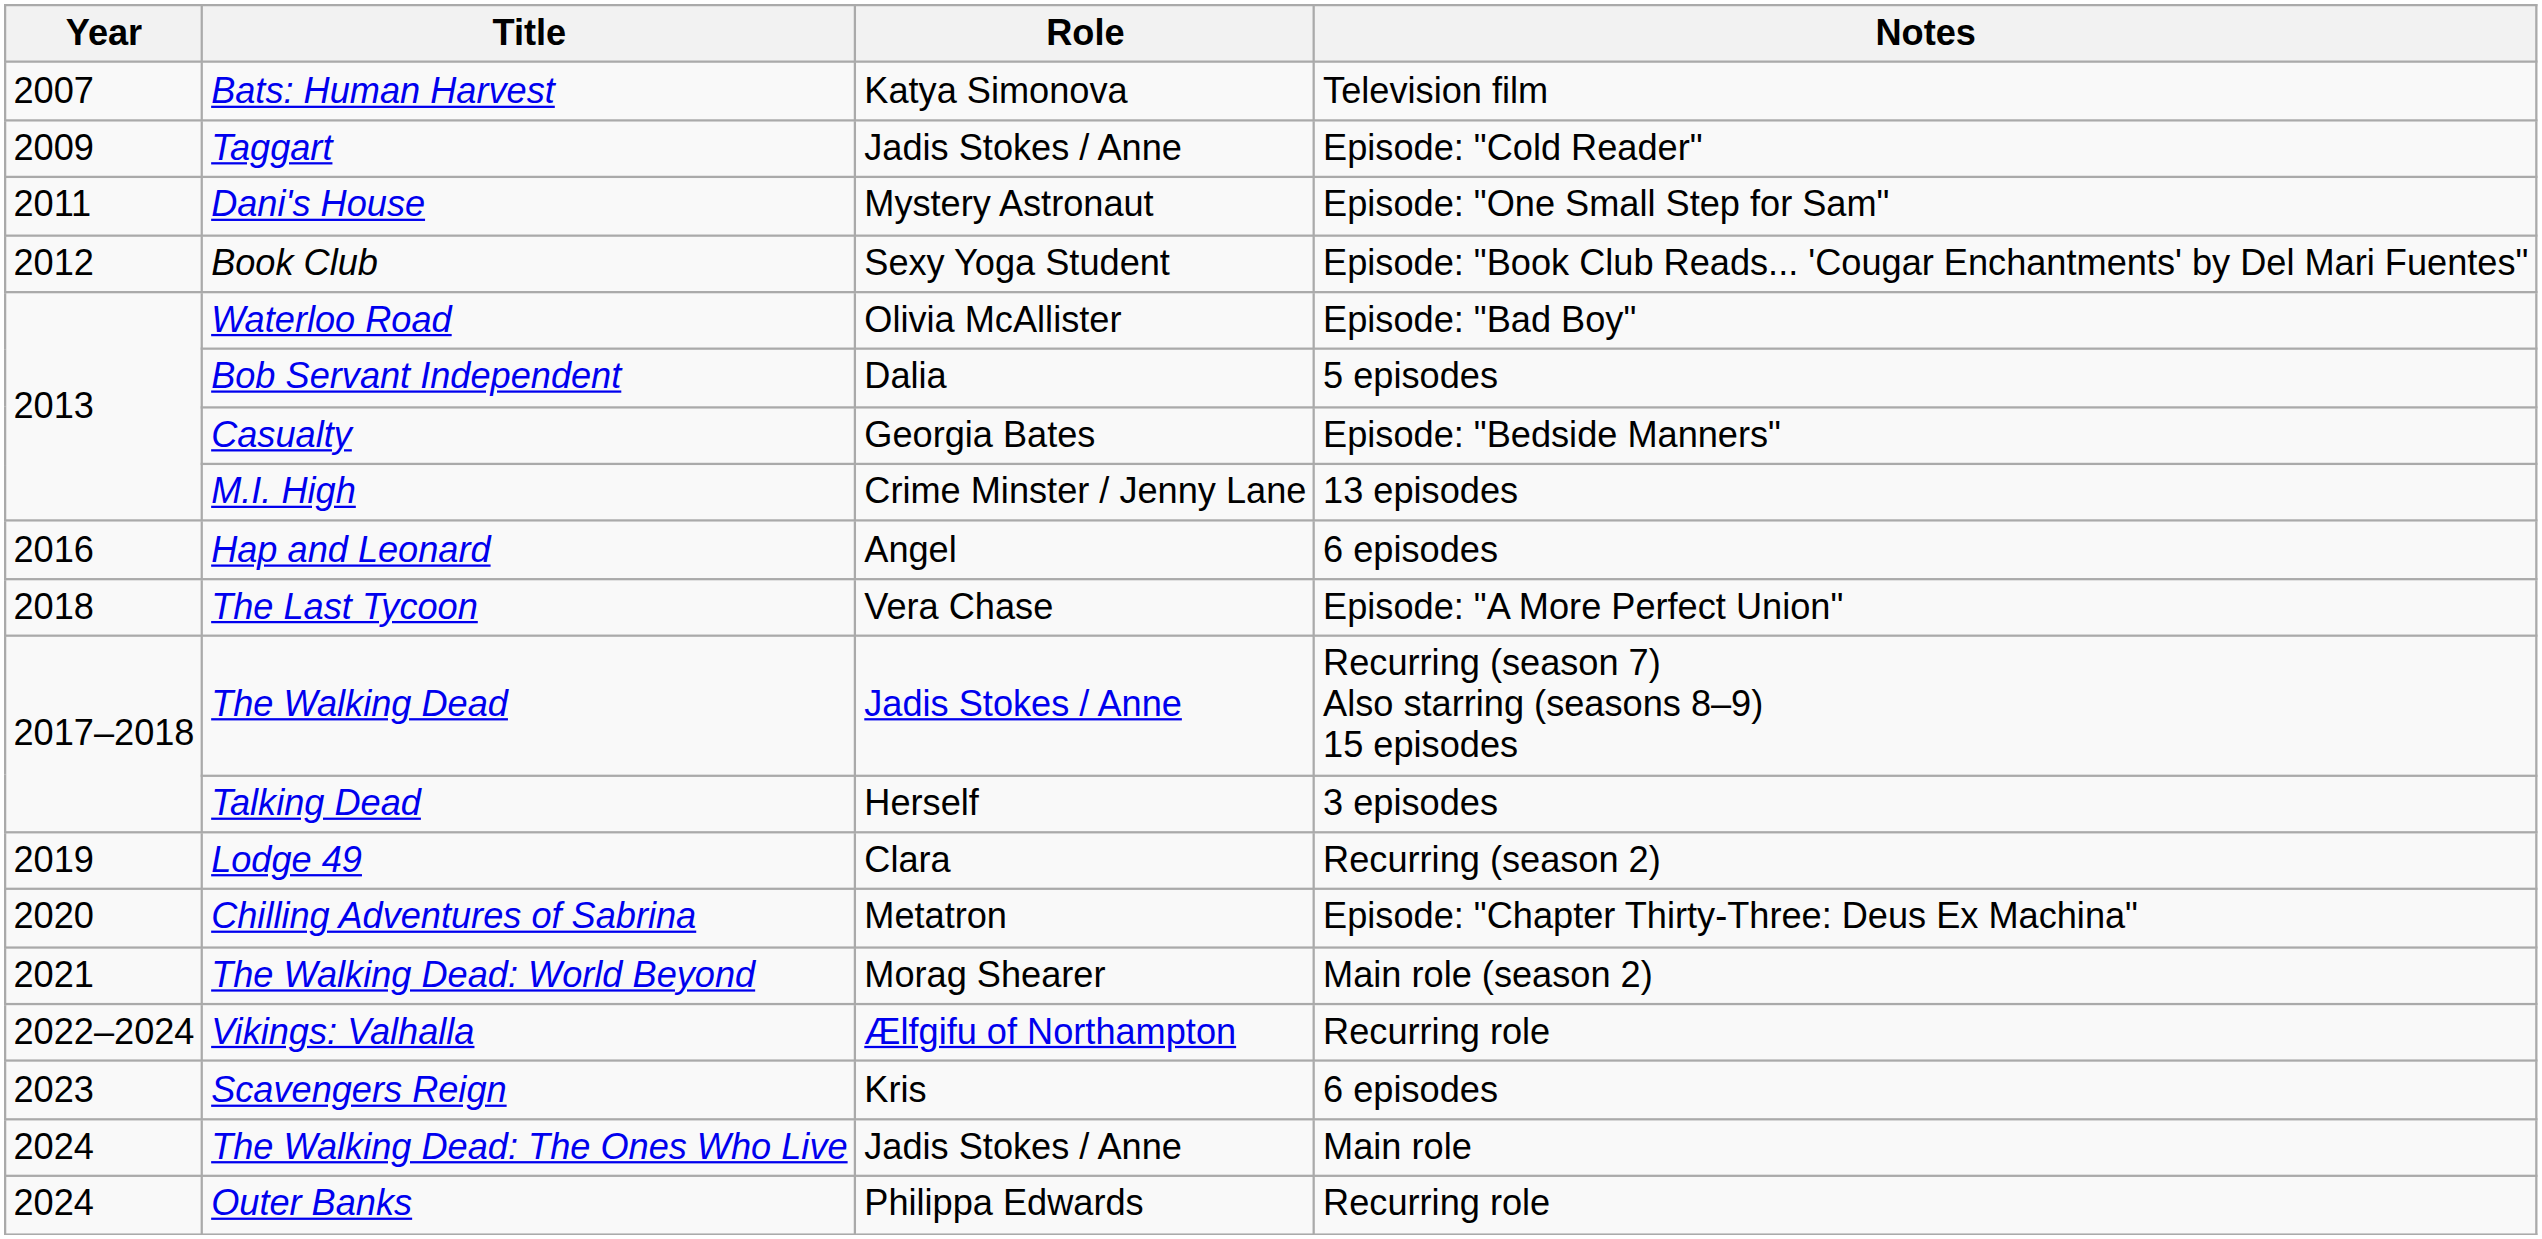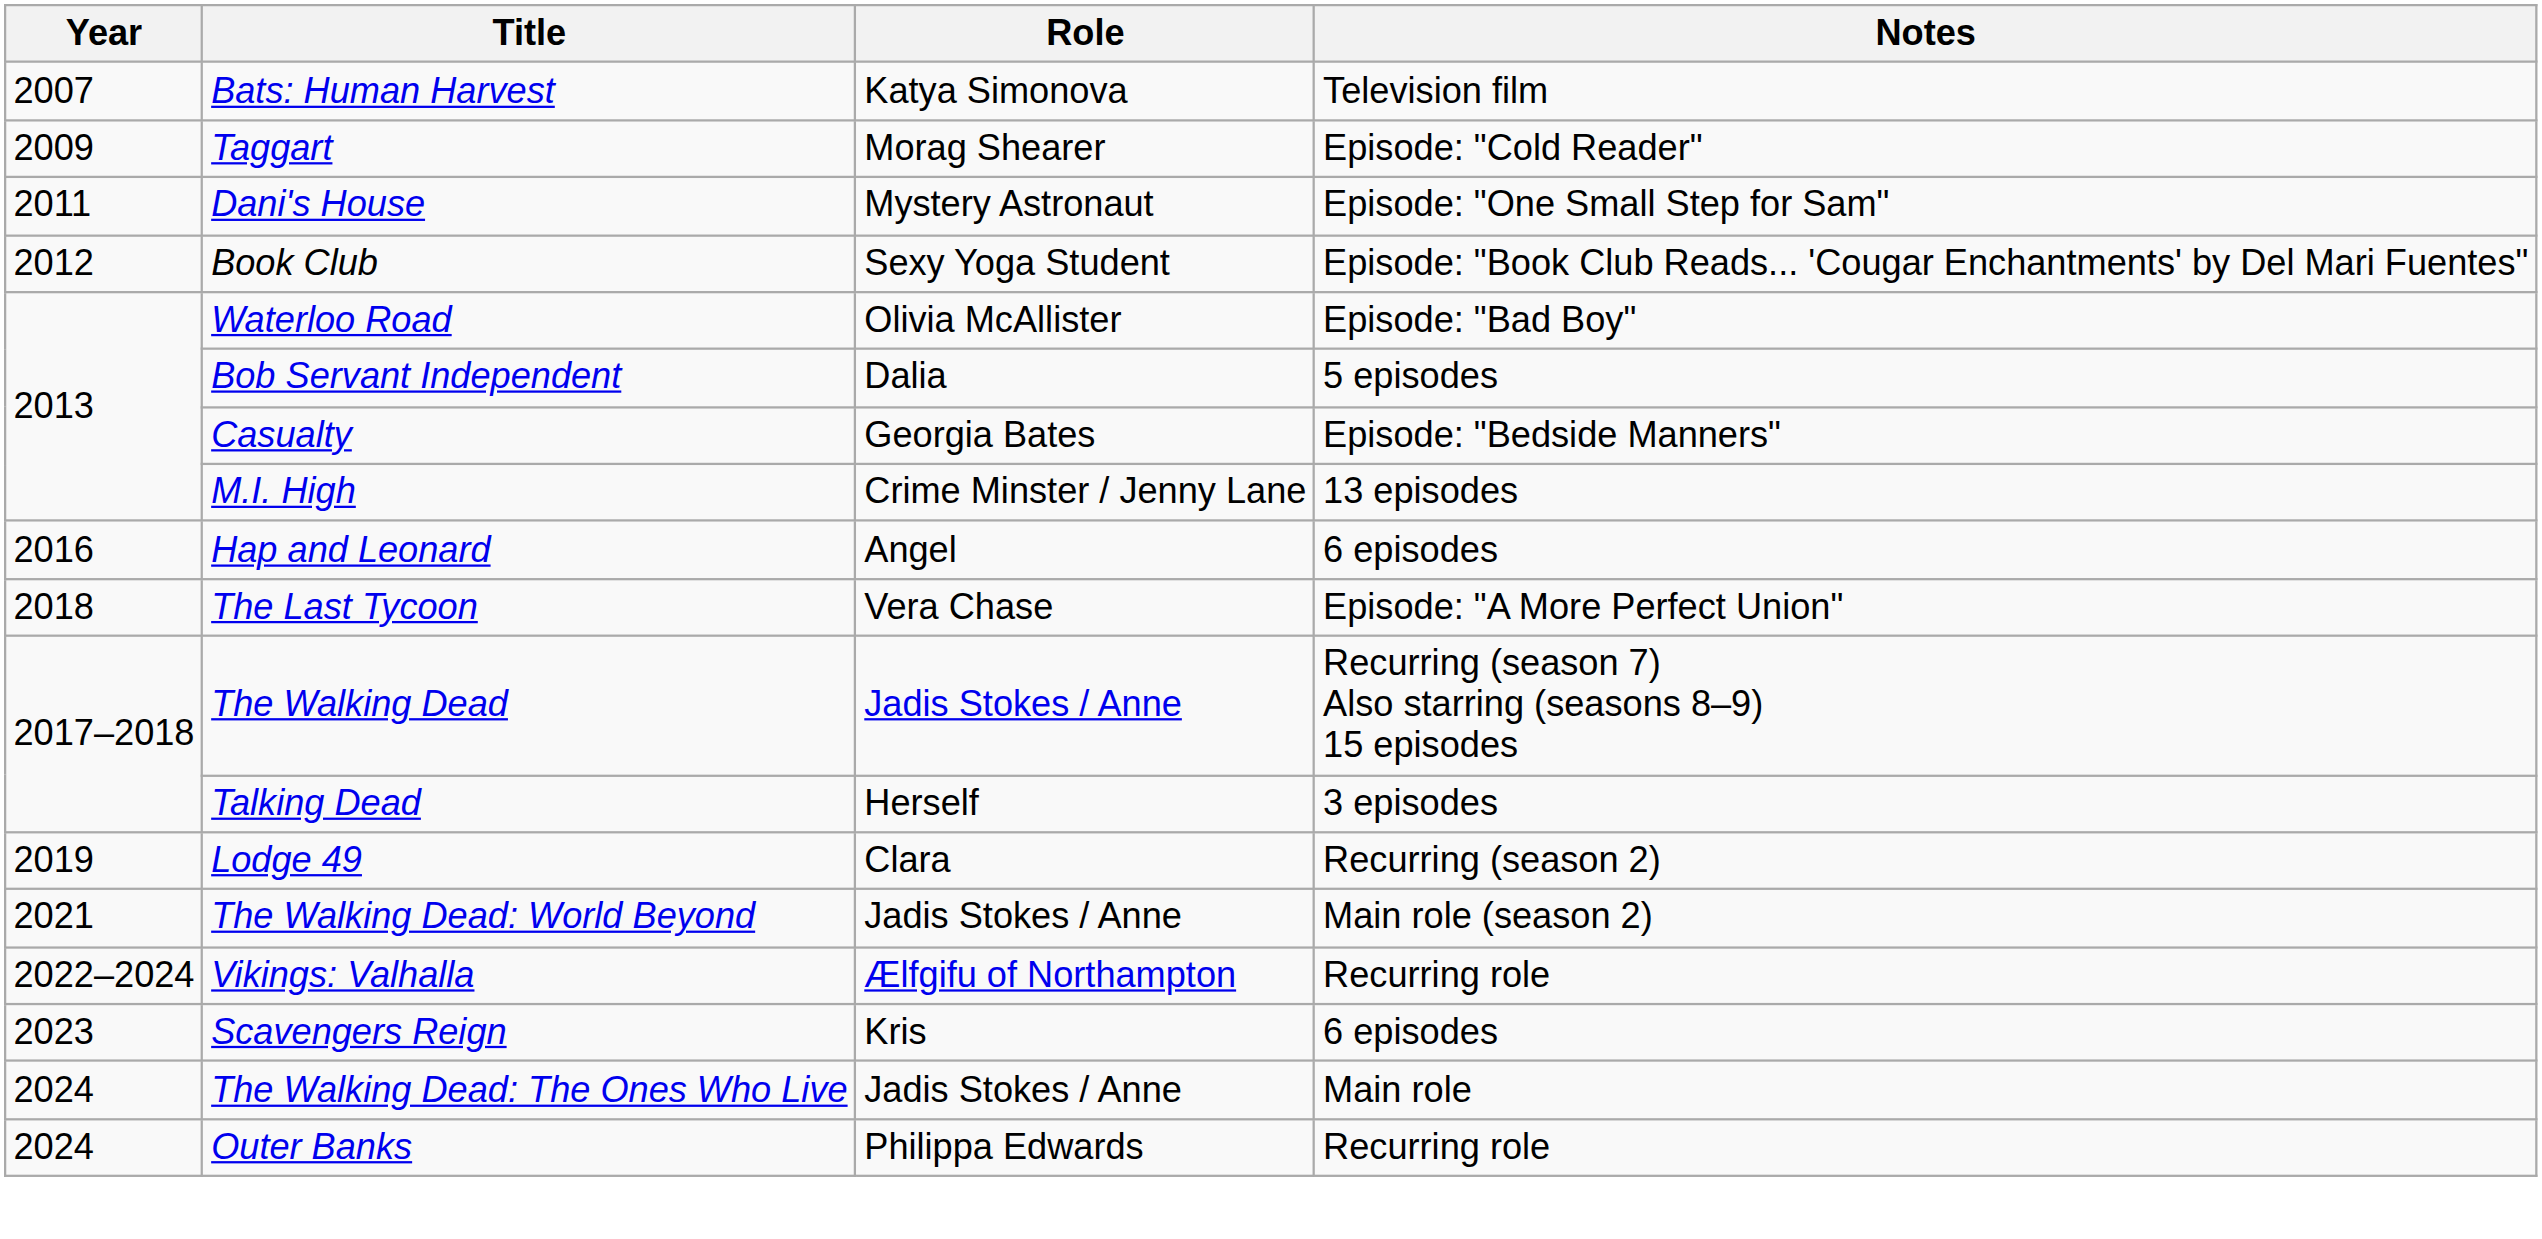 <table class="wikitable sortable">
 <tr>
 <th>Year</th>
 <th>Title</th>
 <th>Role</th>
 <th class="unsortable">Notes</th>
 </tr>
 <tr>
 <td>2007</td>
 <td><em><a href='#'>Bats: Human Harvest</a></em></td>
 <td>Katya Simonova</td>
 <td>Television film</td>
 </tr>
 <tr>
 <td>2009</td>
 <td><em><a href='#'>Taggart</a></em></td>
-<td>Jadis Stokes / Anne</td>
+<td>Morag Shearer</td>
 <td>Episode: "Cold Reader"</td>
 </tr>
 <tr>
 <td>2011</td>
 <td><em><a href='#'>Dani's House</a></em></td>
 <td>Mystery Astronaut</td>
 <td>Episode: "One Small Step for Sam"</td>
 </tr>
 <tr>
 <td>2012</td>
 <td><em>Book Club</em></td>
 <td>Sexy Yoga Student</td>
 <td>Episode: "Book Club Reads... 'Cougar Enchantments' by Del Mari Fuentes"</td>
 </tr>
 <tr>
 <td rowspan="4">2013</td>
 <td><em><a href='#'>Waterloo Road</a></em></td>
 <td>Olivia McAllister</td>
 <td>Episode: "Bad Boy"</td>
 </tr>
 <tr>
 <td><em><a href='#'>Bob Servant Independent</a></em></td>
 <td>Dalia</td>
 <td>5 episodes</td>
 </tr>
 <tr>
 <td><em><a href='#'>Casualty</a></em></td>
 <td>Georgia Bates</td>
 <td>Episode: "Bedside Manners"</td>
 </tr>
 <tr>
 <td><em><a href='#'>M.I. High</a></em></td>
 <td>Crime Minster / Jenny Lane</td>
 <td>13 episodes</td>
 </tr>
 <tr>
 <td>2016</td>
 <td><em><a href='#'>Hap and Leonard</a></em></td>
 <td>Angel</td>
 <td>6 episodes</td>
 </tr>
 <tr>
 <td>2018</td>
 <td><em><a href='#'>The Last Tycoon</a></em></td>
 <td>Vera Chase</td>
 <td>Episode: "A More Perfect Union"</td>
 </tr>
 <tr>
 <td rowspan="2">2017–2018</td>
 <td><em><a href='#'>The Walking Dead</a></em></td>
 <td><a href='#'>Jadis Stokes / Anne</a></td>
 <td>Recurring (season 7)<br>Also starring (seasons 8–9)<br>15 episodes</td>
 </tr>
 <tr>
 <td><em><a href='#'>Talking Dead</a></em></td>
 <td>Herself</td>
 <td>3 episodes</td>
 </tr>
 <tr>
 <td>2019</td>
 <td><em><a href='#'>Lodge 49</a></em></td>
 <td>Clara</td>
 <td>Recurring (season 2)</td>
 </tr>
 <tr>
-<td>2020</td>
-<td><em><a href='#'>Chilling Adventures of Sabrina</a></em></td>
-<td>Metatron</td>
-<td>Episode: "Chapter Thirty-Three: Deus Ex Machina"</td>
-</tr>
-<tr>
 <td>2021</td>
 <td><em><a href='#'>The Walking Dead: World Beyond</a></em></td>
-<td>Morag Shearer</td>
+<td>Jadis Stokes / Anne</td>
 <td>Main role (season 2)</td>
 </tr>
 <tr>
 <td>2022–2024</td>
 <td><em><a href='#'>Vikings: Valhalla</a></em></td>
 <td><a href='#'>Ælfgifu of Northampton</a></td>
 <td>Recurring role</td>
 </tr>
 <tr>
 <td>2023</td>
 <td><em><a href='#'>Scavengers Reign</a></em></td>
 <td>Kris</td>
 <td>6 episodes</td>
 </tr>
 <tr>
 <td>2024</td>
 <td><em><a href='#'>The Walking Dead: The Ones Who Live</a></em></td>
 <td>Jadis Stokes / Anne</td>
 <td>Main role</td>
 </tr>
 <tr>
 <td>2024</td>
 <td><a href='#'><em>Outer Banks</em></a></td>
 <td>Philippa Edwards</td>
 <td>Recurring role</td>
 </tr>
 </table>
